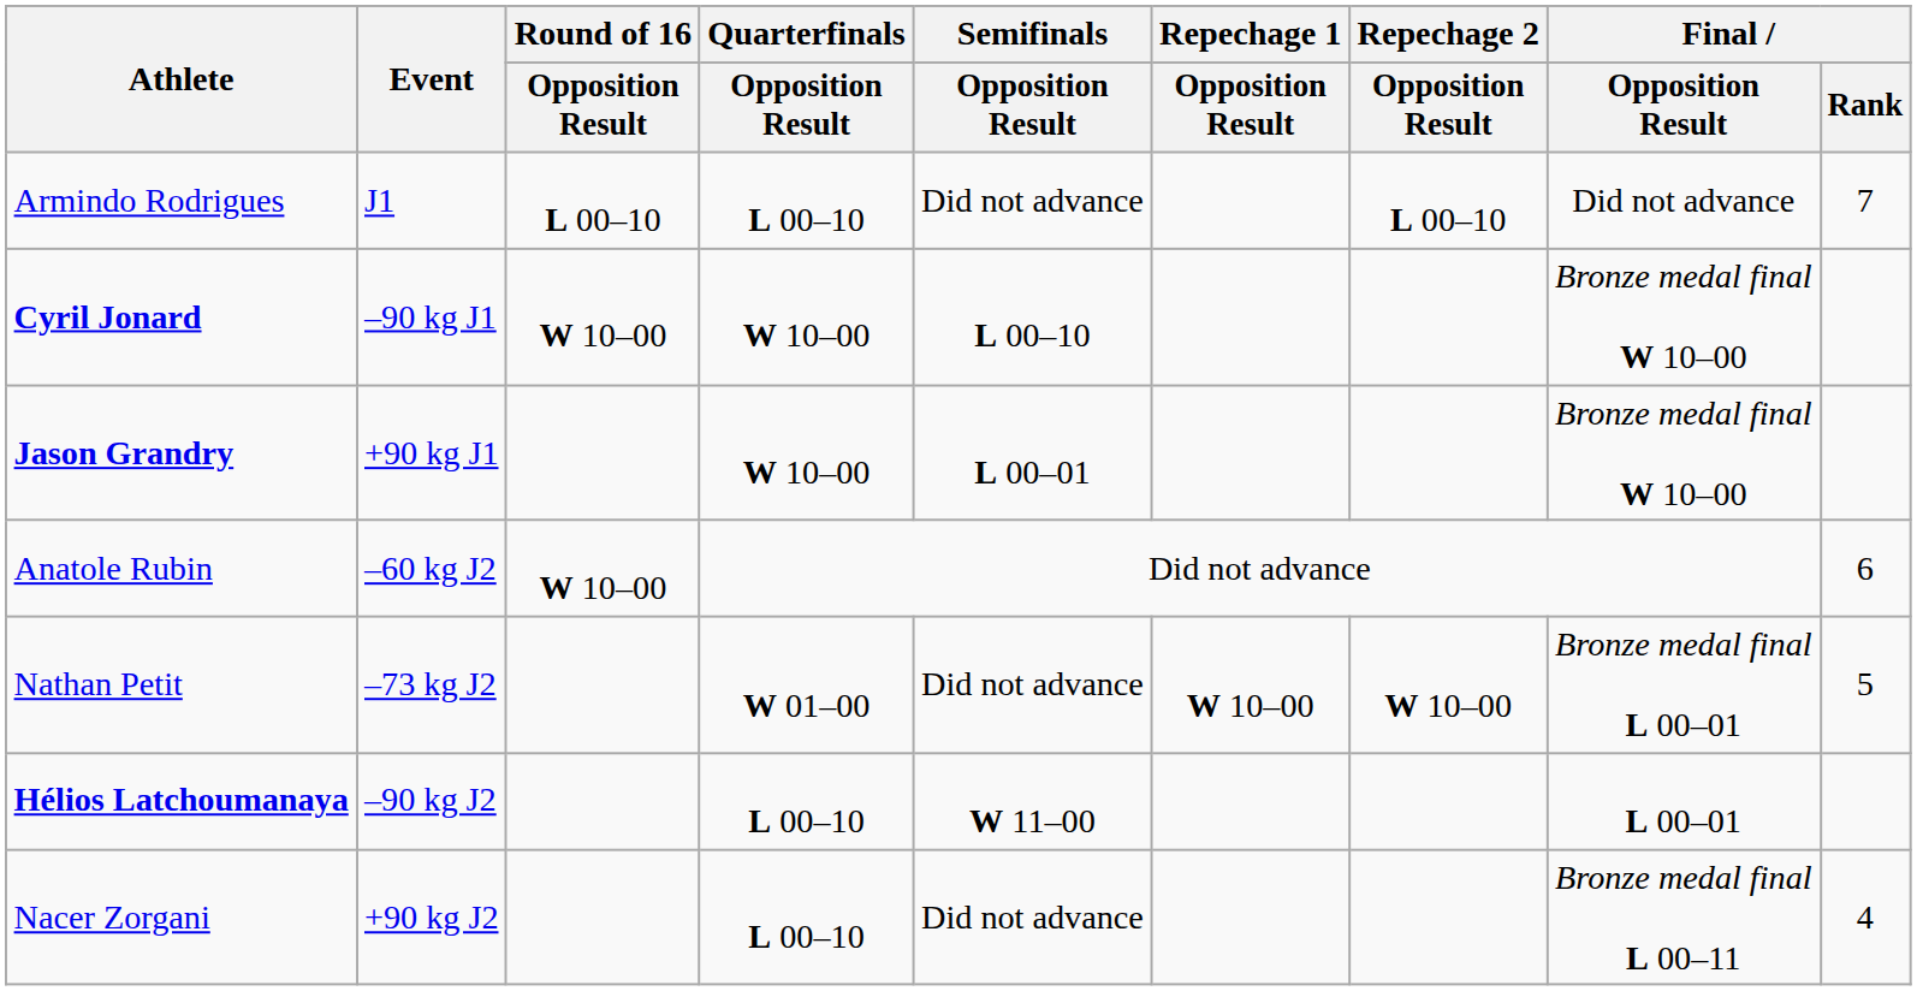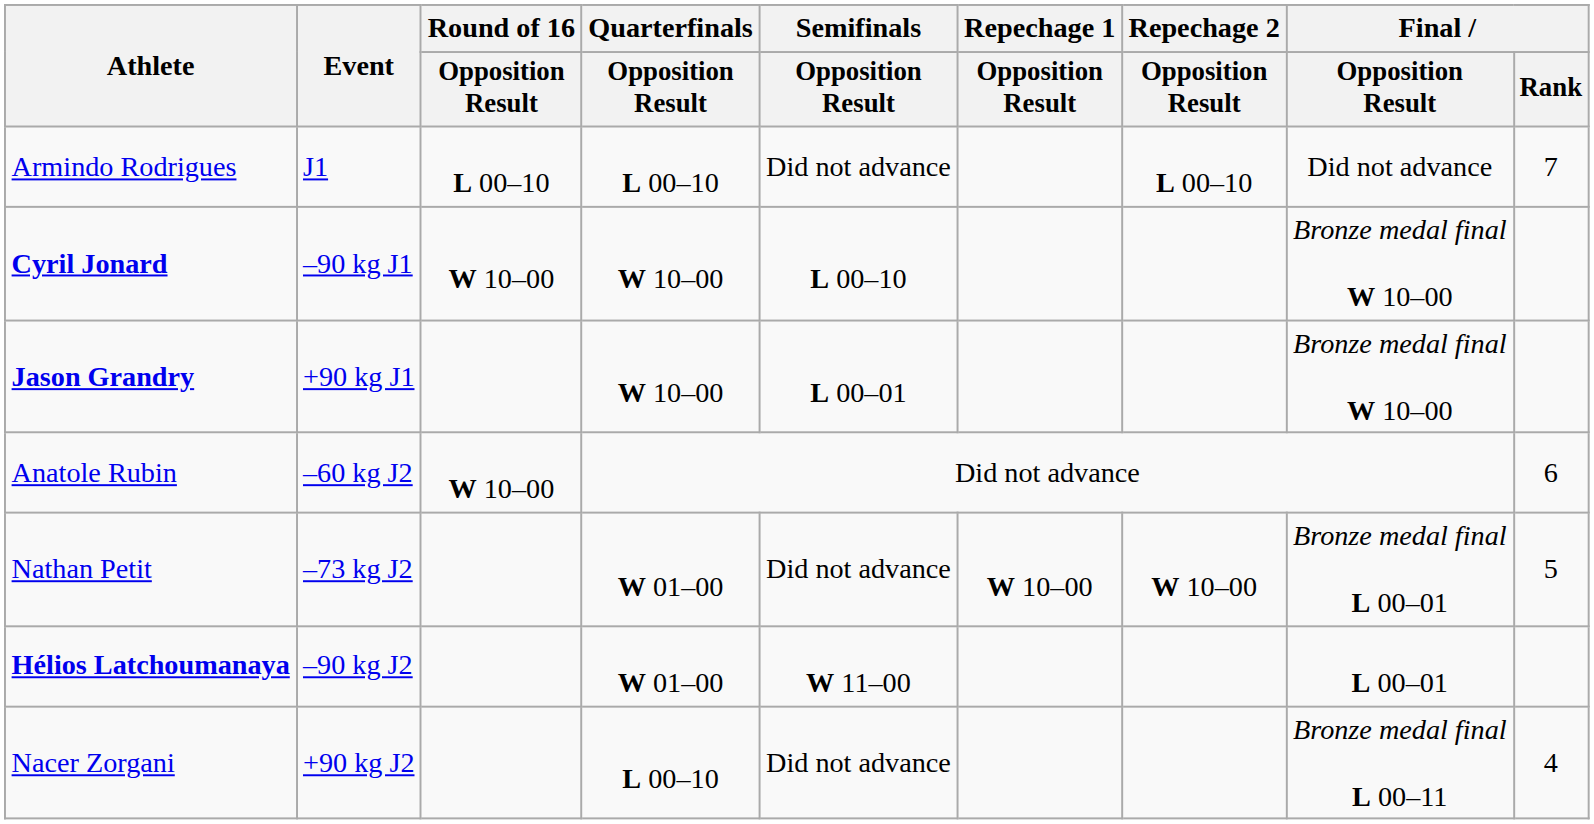 <table class="wikitable" style="font-size:90%">
 <tr>
 <th rowspan="2">Athlete</th>
 <th rowspan="2">Event</th>
 <th>Round of 16</th>
 <th>Quarterfinals</th>
 <th>Semifinals</th>
 <th>Repechage 1</th>
 <th>Repechage 2</th>
 <th colspan="2">Final / </th>
 </tr>
 <tr style="font-size:95%">
 <th>Opposition<br>Result</th>
 <th>Opposition<br>Result</th>
 <th>Opposition<br>Result</th>
 <th>Opposition<br>Result</th>
 <th>Opposition<br>Result</th>
 <th>Opposition<br>Result</th>
 <th>Rank</th>
 </tr>
 <tr align=center>
 <td align=left><a href='#'>Armindo Rodrigues</a></td>
 <td align=left><a href='#'> J1</a></td>
 <td><br><strong>L</strong> 00–10</td>
 <td><br><strong>L</strong> 00–10</td>
 <td>Did not advance</td>
 <td></td>
 <td><br><strong>L</strong> 00–10</td>
 <td>Did not advance</td>
 <td>7</td>
 </tr>
 <tr align=center>
 <td align=left><strong><a href='#'>Cyril Jonard</a></strong></td>
 <td align=left><a href='#'>–90 kg J1</a></td>
 <td><br><strong>W</strong> 10–00</td>
 <td><br><strong>W</strong> 10–00</td>
 <td><br><strong>L</strong> 00–10</td>
 <td></td>
 <td></td>
 <td><em>Bronze medal final</em><br><br><strong>W</strong> 10–00</td>
 <td></td>
 </tr>
 <tr align=center>
 <td align=left><strong><a href='#'>Jason Grandry</a></strong></td>
 <td align=left><a href='#'>+90 kg J1</a></td>
 <td></td>
 <td><br><strong>W</strong> 10–00</td>
 <td><br><strong>L</strong> 00–01</td>
 <td></td>
 <td></td>
 <td><em>Bronze medal final</em><br><br><strong>W</strong> 10–00</td>
 <td></td>
 </tr>
 <tr align=center>
 <td align=left><a href='#'>Anatole Rubin</a></td>
 <td align=left><a href='#'>–60 kg J2</a></td>
 <td><br><strong>W</strong> 10–00</td>
 <td colspan=5>Did not advance</td>
 <td>6</td>
 </tr>
 <tr align=center>
 <td align=left><a href='#'>Nathan Petit</a></td>
 <td align=left><a href='#'>–73 kg J2</a></td>
 <td></td>
 <td><br><strong>W</strong> 01–00</td>
 <td>Did not advance</td>
 <td><br><strong>W</strong> 10–00</td>
 <td><br><strong>W</strong> 10–00</td>
 <td><em>Bronze medal final</em><br><br><strong>L</strong> 00–01</td>
 <td>5</td>
 </tr>
 <tr align=center>
 <td align=left><strong><a href='#'>Hélios Latchoumanaya</a></strong></td>
 <td align=left><a href='#'>–90 kg J2</a></td>
 <td></td>
-<td><br><strong>L</strong> 00–10</td>
+<td><br><strong>W</strong> 01–00</td>
 <td><br><strong>W</strong> 11–00</td>
 <td></td>
 <td></td>
 <td><br><strong>L</strong> 00–01</td>
 <td></td>
 </tr>
 <tr align=center>
 <td align=left><a href='#'>Nacer Zorgani</a></td>
 <td align=left><a href='#'>+90 kg J2</a></td>
 <td></td>
 <td><br><strong>L</strong> 00–10</td>
 <td>Did not advance</td>
 <td></td>
 <td></td>
 <td><em>Bronze medal final</em><br><br><strong>L</strong> 00–11</td>
 <td>4</td>
 </tr>
 </table>
